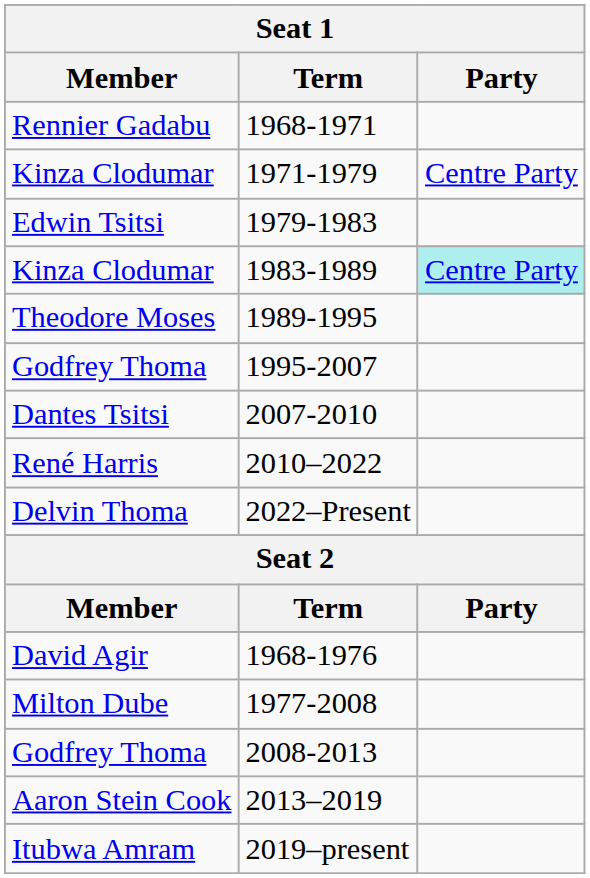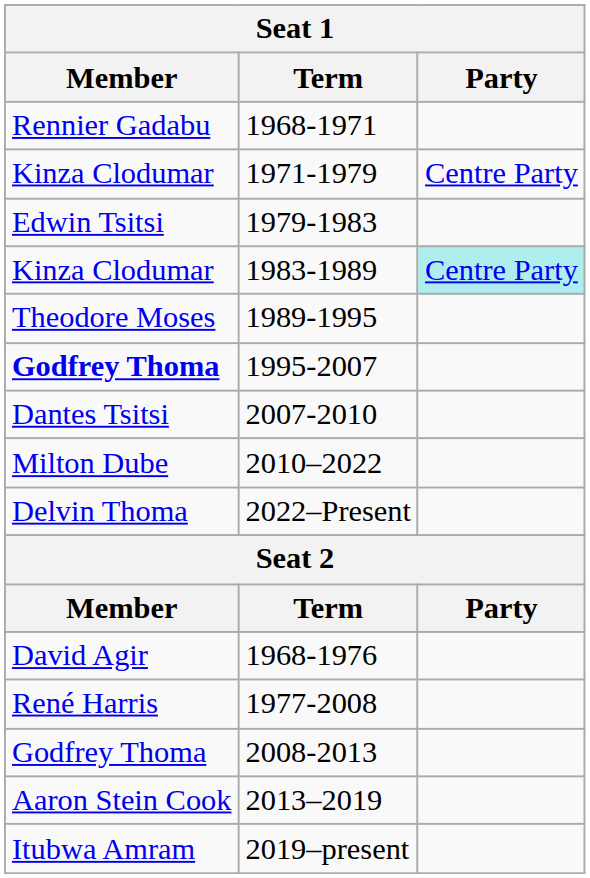 <table class="wikitable">
 <tr>
 <th colspan="3">Seat 1</th>
 </tr>
 <tr>
 <th>Member</th>
 <th>Term</th>
 <th>Party</th>
 </tr>
 <tr>
 <td><a href='#'>Rennier Gadabu</a></td>
 <td>1968-1971</td>
 <td></td>
 </tr>
 <tr>
 <td><a href='#'>Kinza Clodumar</a></td>
 <td>1971-1979</td>
 <td><a href='#'>Centre Party</a></td>
 </tr>
 <tr>
 <td><a href='#'>Edwin Tsitsi</a></td>
 <td>1979-1983</td>
 <td></td>
 </tr>
 <tr>
 <td><a href='#'>Kinza Clodumar</a></td>
 <td>1983-1989</td>
 <td style="background: paleturquoise;"><a href='#'>Centre Party</a></td>
 </tr>
 <tr>
 <td><a href='#'>Theodore Moses</a></td>
 <td>1989-1995</td>
 <td></td>
 </tr>
 <tr>
-<td><a href='#'>Godfrey Thoma</a></td>
+<td><strong><a href='#'>Godfrey Thoma</a></strong></td>
 <td>1995-2007</td>
 <td></td>
 </tr>
 <tr>
 <td><a href='#'>Dantes Tsitsi</a></td>
 <td>2007-2010</td>
 <td></td>
 </tr>
 <tr>
-<td><a href='#'>René Harris</a></td>
+<td><a href='#'>Milton Dube</a></td>
 <td>2010–2022</td>
 <td></td>
 </tr>
 <tr>
 <td><a href='#'>Delvin Thoma</a></td>
 <td>2022–Present</td>
 <td></td>
 </tr>
 <tr>
 <th colspan="3">Seat 2</th>
 </tr>
 <tr>
 <th>Member</th>
 <th>Term</th>
 <th>Party</th>
 </tr>
 <tr>
 <td><a href='#'>David Agir</a></td>
 <td>1968-1976</td>
 <td></td>
 </tr>
 <tr>
-<td><a href='#'>Milton Dube</a></td>
+<td><a href='#'>René Harris</a></td>
 <td>1977-2008</td>
 <td></td>
 </tr>
 <tr>
 <td><a href='#'>Godfrey Thoma</a></td>
 <td>2008-2013</td>
 <td></td>
 </tr>
 <tr>
 <td><a href='#'>Aaron Stein Cook</a></td>
 <td>2013–2019</td>
 <td></td>
 </tr>
 <tr>
 <td><a href='#'>Itubwa Amram</a></td>
 <td>2019–present</td>
 <td></td>
 </tr>
 </table>
